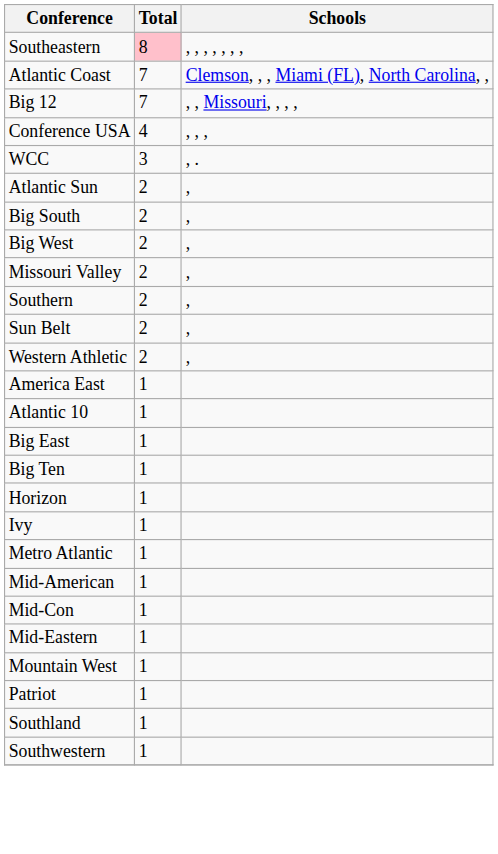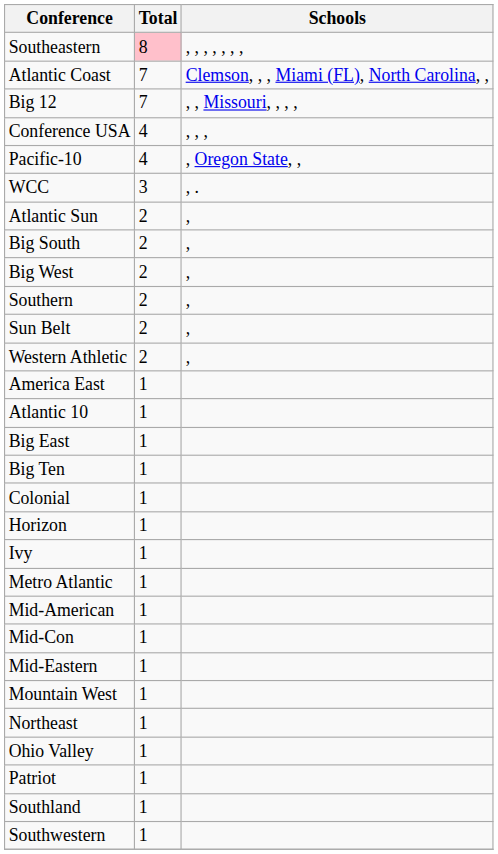 <table class="wikitable sortable">
 <tr>
 <th>Conference</th>
 <th>Total</th>
 <th>Schools</th>
 </tr>
 <tr>
 <td>Southeastern</td>
 <td style="background: pink;">8</td>
 <td>, , , , , , , </td>
 </tr>
 <tr>
 <td>Atlantic Coast</td>
 <td>7</td>
 <td><a href='#'>Clemson</a>, , , <a href='#'>Miami (FL)</a>, <a href='#'>North Carolina</a>, , </td>
 </tr>
 <tr>
 <td>Big 12</td>
 <td>7</td>
 <td>, , <a href='#'>Missouri</a>, , , , </td>
 </tr>
 <tr>
 <td>Conference USA</td>
 <td>4</td>
 <td>, , , </td>
 </tr>
 <tr>
+<td>Pacific-10</td>
+<td>4</td>
+<td>, <a href='#'>Oregon State</a>, , </td>
+</tr>
+<tr>
 <td>WCC</td>
 <td>3</td>
 <td>, . </td>
 </tr>
 <tr>
 <td>Atlantic Sun</td>
 <td>2</td>
 <td>, </td>
 </tr>
 <tr>
 <td>Big South</td>
 <td>2</td>
 <td>, </td>
 </tr>
 <tr>
 <td>Big West</td>
-<td>2</td>
-<td>, </td>
-</tr>
-<tr>
-<td>Missouri Valley</td>
 <td>2</td>
 <td>, </td>
 </tr>
 <tr>
 <td>Southern</td>
 <td>2</td>
 <td>, </td>
 </tr>
 <tr>
 <td>Sun Belt</td>
 <td>2</td>
 <td>, </td>
 </tr>
 <tr>
 <td>Western Athletic</td>
 <td>2</td>
 <td>, </td>
 </tr>
 <tr>
 <td>America East</td>
 <td>1</td>
 <td></td>
 </tr>
 <tr>
 <td>Atlantic 10</td>
 <td>1</td>
 <td></td>
 </tr>
 <tr>
 <td>Big East</td>
 <td>1</td>
 <td></td>
 </tr>
 <tr>
 <td>Big Ten</td>
 <td>1</td>
 <td></td>
 </tr>
 <tr>
+<td>Colonial</td>
+<td>1</td>
+<td></td>
+</tr>
+<tr>
 <td>Horizon</td>
 <td>1</td>
 <td></td>
 </tr>
 <tr>
 <td>Ivy</td>
 <td>1</td>
 <td></td>
 </tr>
 <tr>
 <td>Metro Atlantic</td>
 <td>1</td>
 <td></td>
 </tr>
 <tr>
 <td>Mid-American</td>
 <td>1</td>
 <td></td>
 </tr>
 <tr>
 <td>Mid-Con</td>
 <td>1</td>
 <td></td>
 </tr>
 <tr>
 <td>Mid-Eastern</td>
 <td>1</td>
 <td></td>
 </tr>
 <tr>
 <td>Mountain West</td>
 <td>1</td>
 <td></td>
 </tr>
 <tr>
+<td>Northeast</td>
+<td>1</td>
+<td></td>
+</tr>
+<tr>
+<td>Ohio Valley</td>
+<td>1</td>
+<td></td>
+</tr>
+<tr>
 <td>Patriot</td>
 <td>1</td>
 <td></td>
 </tr>
 <tr>
 <td>Southland</td>
 <td>1</td>
 <td></td>
 </tr>
 <tr>
 <td>Southwestern</td>
 <td>1</td>
 <td></td>
 </tr>
 <tr>
 </tr>
 </table>
